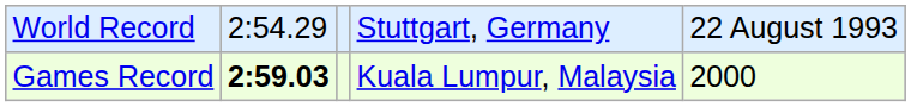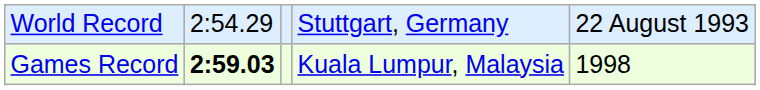 <table class="wikitable">
 <tr bgcolor = "ddeeff">
 <td><a href='#'>World Record</a></td>
 <td>2:54.29</td>
 <td></td>
 <td><a href='#'>Stuttgart</a>, <a href='#'>Germany</a></td>
 <td>22 August 1993</td>
 </tr>
 <tr bgcolor = "eeffdd">
 <td><a href='#'>Games Record</a></td>
 <td><strong>2:59.03</strong></td>
 <td></td>
 <td><a href='#'>Kuala Lumpur</a>, <a href='#'>Malaysia</a></td>
-<td>2000</td>
+<td>1998</td>
 </tr>
 </table>
